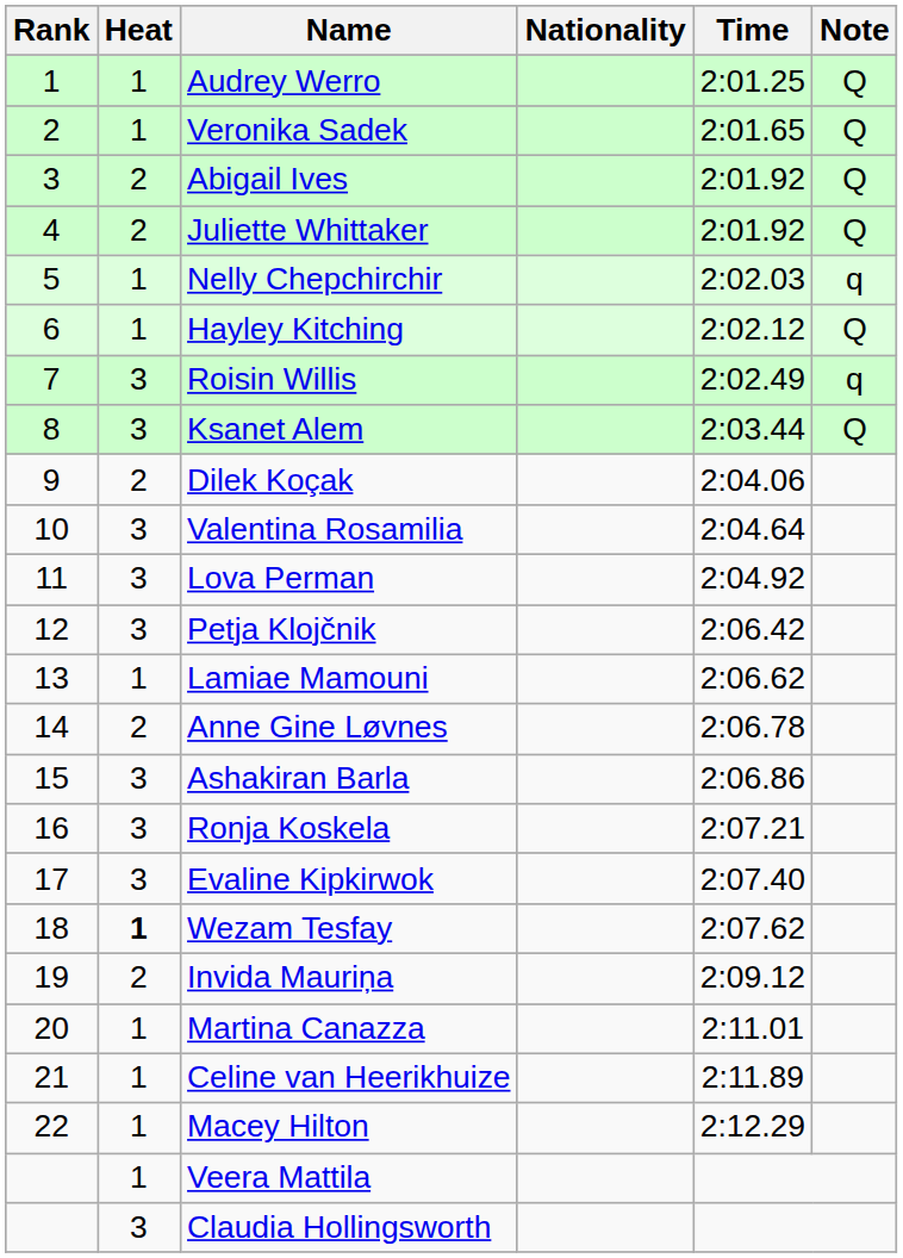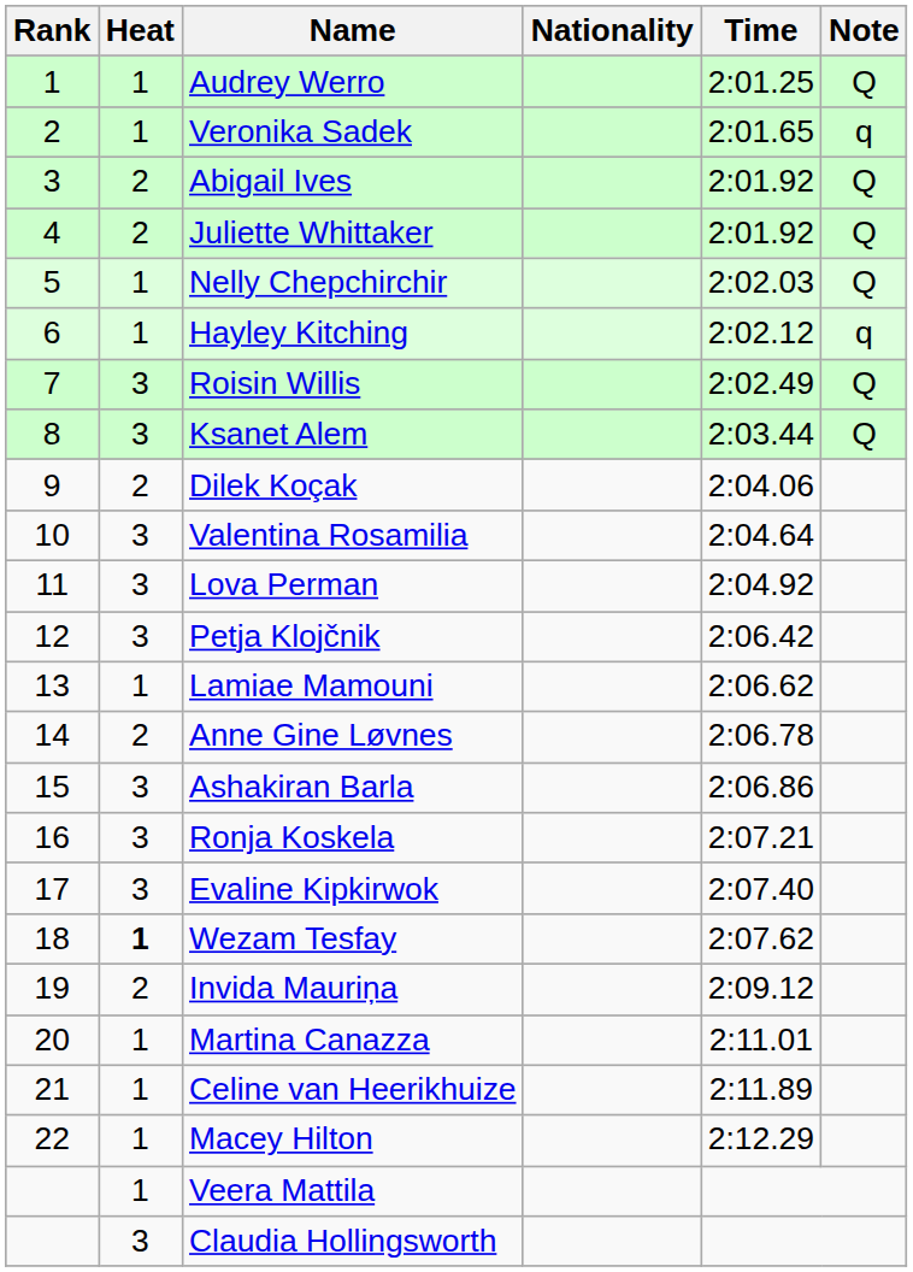 <table class="wikitable sortable" style="text-align:center">
 <tr>
 <th>Rank</th>
 <th>Heat</th>
 <th>Name</th>
 <th>Nationality</th>
 <th>Time</th>
 <th>Note</th>
 </tr>
 <tr bgcolor=ccffcc>
 <td>1</td>
 <td>1</td>
 <td align=left><a href='#'>Audrey Werro</a></td>
 <td align=left></td>
 <td>2:01.25</td>
 <td>Q</td>
 </tr>
 <tr bgcolor=ccffcc>
 <td>2</td>
 <td>1</td>
 <td align=left><a href='#'>Veronika Sadek</a></td>
 <td align=left></td>
 <td>2:01.65</td>
-<td>Q</td>
+<td>q</td>
 </tr>
 <tr bgcolor=ccffcc>
 <td>3</td>
 <td>2</td>
 <td align=left><a href='#'>Abigail Ives</a></td>
 <td align=left></td>
 <td>2:01.92</td>
 <td>Q</td>
 </tr>
 <tr bgcolor=ccffcc>
 <td>4</td>
 <td>2</td>
 <td align=left><a href='#'>Juliette Whittaker</a></td>
 <td align=left></td>
 <td>2:01.92</td>
 <td>Q</td>
 </tr>
 <tr bgcolor=ddffdd>
 <td>5</td>
 <td>1</td>
 <td align=left><a href='#'>Nelly Chepchirchir</a></td>
 <td align=left></td>
 <td>2:02.03</td>
-<td>q</td>
+<td>Q</td>
 </tr>
 <tr bgcolor=ddffdd>
 <td>6</td>
 <td>1</td>
 <td align=left><a href='#'>Hayley Kitching</a></td>
 <td align=left></td>
 <td>2:02.12 </td>
-<td>Q</td>
+<td>q</td>
 </tr>
 <tr bgcolor=ccffcc>
 <td>7</td>
 <td>3</td>
 <td align=left><a href='#'>Roisin Willis</a></td>
 <td align=left></td>
 <td>2:02.49</td>
-<td>q</td>
+<td>Q</td>
 </tr>
 <tr bgcolor=ccffcc>
 <td>8</td>
 <td>3</td>
 <td align=left><a href='#'>Ksanet Alem</a></td>
 <td align=left></td>
 <td>2:03.44</td>
 <td>Q</td>
 </tr>
 <tr>
 <td>9</td>
 <td>2</td>
 <td align=left><a href='#'>Dilek Koçak</a></td>
 <td align=left></td>
 <td>2:04.06 </td>
 <td></td>
 </tr>
 <tr>
 <td>10</td>
 <td>3</td>
 <td align=left><a href='#'>Valentina Rosamilia</a></td>
 <td align=left></td>
 <td>2:04.64</td>
 <td></td>
 </tr>
 <tr>
 <td>11</td>
 <td>3</td>
 <td align=left><a href='#'>Lova Perman</a></td>
 <td align=left></td>
 <td>2:04.92</td>
 <td></td>
 </tr>
 <tr>
 <td>12</td>
 <td>3</td>
 <td align=left><a href='#'>Petja Klojčnik</a></td>
 <td align=left></td>
 <td>2:06.42</td>
 <td></td>
 </tr>
 <tr>
 <td>13</td>
 <td>1</td>
 <td align=left><a href='#'>Lamiae Mamouni</a></td>
 <td align=left></td>
 <td>2:06.62</td>
 <td></td>
 </tr>
 <tr>
 <td>14</td>
 <td>2</td>
 <td align=left><a href='#'>Anne Gine Løvnes</a></td>
 <td align=left></td>
 <td>2:06.78</td>
 <td></td>
 </tr>
 <tr>
 <td>15</td>
 <td>3</td>
 <td align=left><a href='#'>Ashakiran Barla</a></td>
 <td align=left></td>
 <td>2:06.86</td>
 <td></td>
 </tr>
 <tr>
 <td>16</td>
 <td>3</td>
 <td align=left><a href='#'>Ronja Koskela</a></td>
 <td align=left></td>
 <td>2:07.21</td>
 <td></td>
 </tr>
 <tr>
 <td>17</td>
 <td>3</td>
 <td align=left><a href='#'>Evaline Kipkirwok</a></td>
 <td align=left></td>
 <td>2:07.40</td>
 <td></td>
 </tr>
 <tr>
 <td>18</td>
 <td><strong>1</strong></td>
 <td align=left><a href='#'>Wezam Tesfay</a></td>
 <td align=left></td>
 <td>2:07.62</td>
 <td></td>
 </tr>
 <tr>
 <td>19</td>
 <td>2</td>
 <td align=left><a href='#'>Invida Mauriņa</a></td>
 <td align=left></td>
 <td>2:09.12</td>
 <td></td>
 </tr>
 <tr>
 <td>20</td>
 <td>1</td>
 <td align=left><a href='#'>Martina Canazza</a></td>
 <td align=left></td>
 <td>2:11.01</td>
 <td></td>
 </tr>
 <tr>
 <td>21</td>
 <td>1</td>
 <td align=left><a href='#'>Celine van Heerikhuize</a></td>
 <td align=left></td>
 <td>2:11.89</td>
 <td></td>
 </tr>
 <tr>
 <td>22</td>
 <td>1</td>
 <td align=left><a href='#'>Macey Hilton</a></td>
 <td align=left></td>
 <td>2:12.29</td>
 <td></td>
 </tr>
 <tr>
 <td></td>
 <td>1</td>
 <td align=left><a href='#'>Veera Mattila</a></td>
 <td align=left></td>
 <td colspan=2></td>
 </tr>
 <tr>
 <td></td>
 <td>3</td>
 <td align=left><a href='#'>Claudia Hollingsworth</a></td>
 <td align=left></td>
 <td colspan=2></td>
 </tr>
 </table>
